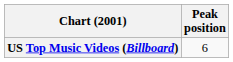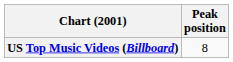 <table class="wikitable plainrowheaders" style="text-align:center">
 <tr>
 <th scope="col">Chart (2001)</th>
 <th scope="col">Peak<br>position</th>
 </tr>
 <tr>
 <th scope="row">US <a href='#'>Top Music Videos</a> (<em><a href='#'>Billboard</a></em>)</th>
-<td>6</td>
+<td>8</td>
 </tr>
 </table>
